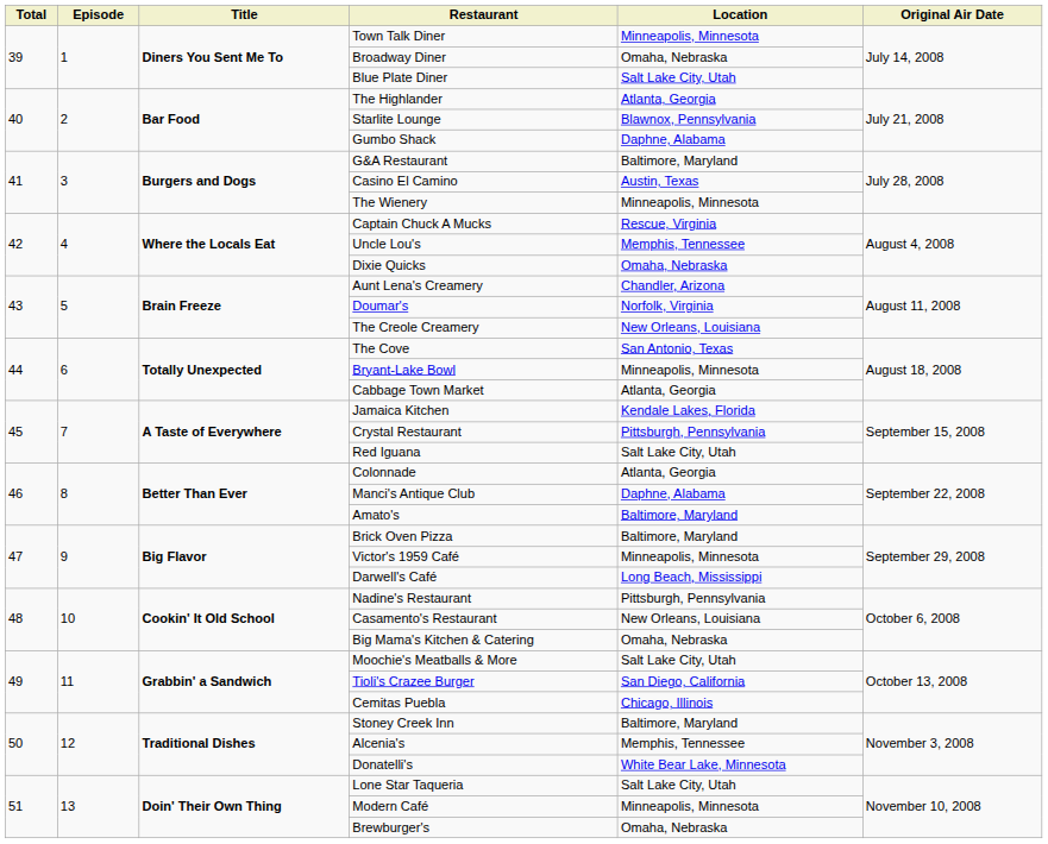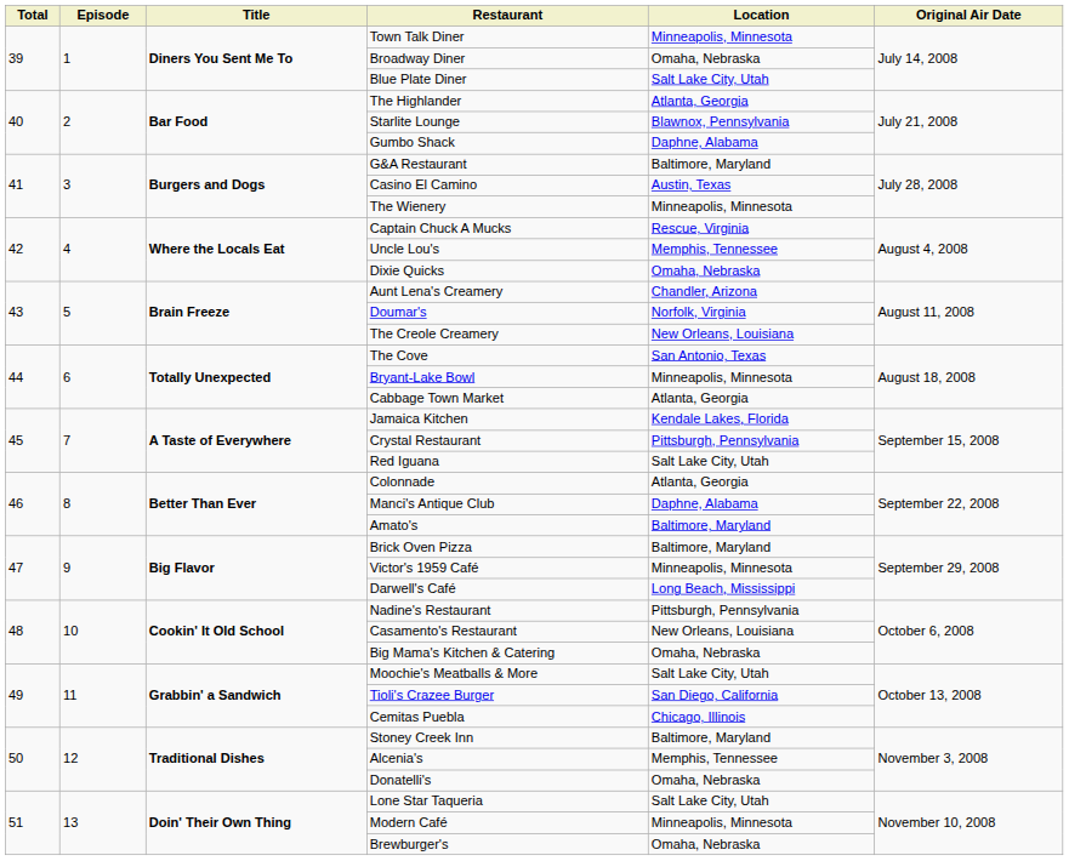 <table class="wikitable" style="width: 100%;">
 <tr>
 <th # style="background:#F2F2CE;">Total</th>
 <th # style="background:#F2F2CE;">Episode</th>
 <th # style="background:#F2F2CE;">Title</th>
 <th # style="background:#F2F2CE;">Restaurant</th>
 <th # style="background:#F2F2CE;">Location</th>
 <th # style="background:#F2F2CE;">Original Air Date</th>
 </tr>
 <tr>
 <td rowspan="3">39</td>
 <td rowspan="3">1</td>
 <td rowspan="3"><strong>Diners You Sent Me To</strong></td>
 <td>Town Talk Diner</td>
 <td><a href='#'>Minneapolis, Minnesota</a></td>
 <td rowspan="3">July 14, 2008</td>
 </tr>
 <tr>
 <td>Broadway Diner</td>
 <td>Omaha, Nebraska</td>
 </tr>
 <tr>
 <td>Blue Plate Diner</td>
 <td><a href='#'>Salt Lake City, Utah</a></td>
 </tr>
 <tr>
 <td rowspan="3">40</td>
 <td rowspan="3">2</td>
 <td rowspan="3"><strong>Bar Food</strong></td>
 <td>The Highlander</td>
 <td><a href='#'>Atlanta, Georgia</a></td>
 <td rowspan="3">July 21, 2008</td>
 </tr>
 <tr>
 <td>Starlite Lounge</td>
 <td><a href='#'>Blawnox, Pennsylvania</a></td>
 </tr>
 <tr>
 <td>Gumbo Shack</td>
 <td><a href='#'>Daphne, Alabama</a></td>
 </tr>
 <tr>
 <td rowspan="3">41</td>
 <td rowspan="3">3</td>
 <td rowspan="3"><strong>Burgers and Dogs</strong></td>
 <td>G&A Restaurant</td>
 <td>Baltimore, Maryland</td>
 <td rowspan="3">July 28, 2008</td>
 </tr>
 <tr>
 <td>Casino El Camino</td>
 <td><a href='#'>Austin, Texas</a></td>
 </tr>
 <tr>
 <td>The Wienery</td>
 <td>Minneapolis, Minnesota</td>
 </tr>
 <tr>
 <td rowspan="3">42</td>
 <td rowspan="3">4</td>
 <td rowspan="3"><strong>Where the Locals Eat</strong></td>
 <td>Captain Chuck A Mucks</td>
 <td><a href='#'>Rescue, Virginia</a></td>
 <td rowspan="3">August 4, 2008</td>
 </tr>
 <tr>
 <td>Uncle Lou's</td>
 <td><a href='#'>Memphis, Tennessee</a></td>
 </tr>
 <tr>
 <td>Dixie Quicks</td>
 <td><a href='#'>Omaha, Nebraska</a></td>
 </tr>
 <tr>
 <td rowspan="3">43</td>
 <td rowspan="3">5</td>
 <td rowspan="3"><strong>Brain Freeze</strong></td>
 <td>Aunt Lena's Creamery</td>
 <td><a href='#'>Chandler, Arizona</a></td>
 <td rowspan="3">August 11, 2008</td>
 </tr>
 <tr>
 <td><a href='#'>Doumar's</a></td>
 <td><a href='#'>Norfolk, Virginia</a></td>
 </tr>
 <tr>
 <td>The Creole Creamery</td>
 <td><a href='#'>New Orleans, Louisiana</a></td>
 </tr>
 <tr>
 <td rowspan="3">44</td>
 <td rowspan="3">6</td>
 <td rowspan="3"><strong>Totally Unexpected</strong></td>
 <td>The Cove</td>
 <td><a href='#'>San Antonio, Texas</a></td>
 <td rowspan="3">August 18, 2008</td>
 </tr>
 <tr>
 <td><a href='#'>Bryant-Lake Bowl</a></td>
 <td>Minneapolis, Minnesota</td>
 </tr>
 <tr>
 <td>Cabbage Town Market</td>
 <td>Atlanta, Georgia</td>
 </tr>
 <tr>
 <td rowspan="3">45</td>
 <td rowspan="3">7</td>
 <td rowspan="3"><strong>A Taste of Everywhere</strong></td>
 <td>Jamaica Kitchen</td>
 <td><a href='#'>Kendale Lakes, Florida</a></td>
 <td rowspan="3">September 15, 2008</td>
 </tr>
 <tr>
 <td>Crystal Restaurant</td>
 <td><a href='#'>Pittsburgh, Pennsylvania</a></td>
 </tr>
 <tr>
 <td>Red Iguana</td>
 <td>Salt Lake City, Utah</td>
 </tr>
 <tr>
 <td rowspan="3">46</td>
 <td rowspan="3">8</td>
 <td rowspan="3"><strong>Better Than Ever</strong></td>
 <td>Colonnade</td>
 <td>Atlanta, Georgia</td>
 <td rowspan="3">September 22, 2008</td>
 </tr>
 <tr>
 <td>Manci's Antique Club</td>
 <td><a href='#'>Daphne, Alabama</a></td>
 </tr>
 <tr>
 <td>Amato's</td>
 <td><a href='#'>Baltimore, Maryland</a></td>
 </tr>
 <tr>
 <td rowspan="3">47</td>
 <td rowspan="3">9</td>
 <td rowspan="3"><strong>Big Flavor</strong></td>
 <td>Brick Oven Pizza</td>
 <td>Baltimore, Maryland</td>
 <td rowspan="3">September 29, 2008</td>
 </tr>
 <tr>
 <td>Victor's 1959 Café</td>
 <td>Minneapolis, Minnesota</td>
 </tr>
 <tr>
 <td>Darwell's Café</td>
 <td><a href='#'>Long Beach, Mississippi</a></td>
 </tr>
 <tr>
 <td rowspan="3">48</td>
 <td rowspan="3">10</td>
 <td rowspan="3"><strong>Cookin' It Old School</strong></td>
 <td>Nadine's Restaurant</td>
 <td>Pittsburgh, Pennsylvania</td>
 <td rowspan="3">October 6, 2008</td>
 </tr>
 <tr>
 <td>Casamento's Restaurant</td>
 <td>New Orleans, Louisiana</td>
 </tr>
 <tr>
 <td>Big Mama's Kitchen & Catering</td>
 <td>Omaha, Nebraska</td>
 </tr>
 <tr>
 <td rowspan="3">49</td>
 <td rowspan="3">11</td>
 <td rowspan="3"><strong>Grabbin' a Sandwich</strong></td>
 <td>Moochie's Meatballs & More</td>
 <td>Salt Lake City, Utah</td>
 <td rowspan="3">October 13, 2008</td>
 </tr>
 <tr>
 <td><a href='#'>Tioli's Crazee Burger</a></td>
 <td><a href='#'>San Diego, California</a></td>
 </tr>
 <tr>
 <td>Cemitas Puebla</td>
 <td><a href='#'>Chicago, Illinois</a></td>
 </tr>
 <tr>
 <td rowspan="3">50</td>
 <td rowspan="3">12</td>
 <td rowspan="3"><strong>Traditional Dishes</strong></td>
 <td>Stoney Creek Inn</td>
 <td>Baltimore, Maryland</td>
 <td rowspan="3">November 3, 2008</td>
 </tr>
 <tr>
 <td>Alcenia's</td>
 <td>Memphis, Tennessee</td>
 </tr>
 <tr>
 <td>Donatelli's</td>
-<td><a href='#'>White Bear Lake, Minnesota</a></td>
+<td>Omaha, Nebraska</td>
 </tr>
 <tr>
 <td rowspan="3">51</td>
 <td rowspan="3">13</td>
 <td rowspan="3"><strong>Doin' Their Own Thing</strong></td>
 <td>Lone Star Taqueria</td>
 <td>Salt Lake City, Utah</td>
 <td rowspan="3">November 10, 2008</td>
 </tr>
 <tr>
 <td>Modern Café</td>
 <td>Minneapolis, Minnesota</td>
 </tr>
 <tr>
 <td>Brewburger's</td>
 <td>Omaha, Nebraska</td>
 </tr>
 </table>
